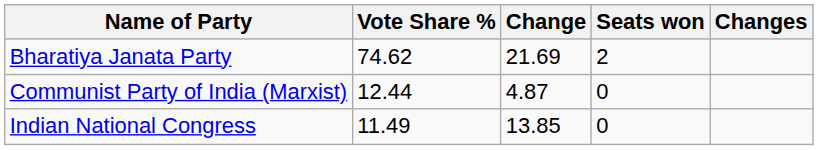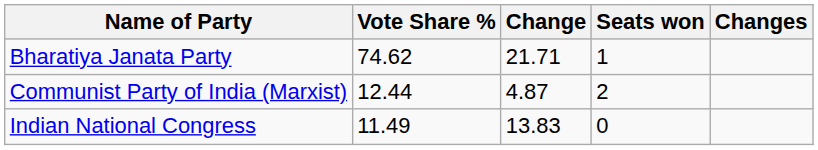 <table class="wikitable sortable">
 <tr>
 <th>Name of Party</th>
 <th>Vote Share %</th>
 <th>Change</th>
 <th>Seats won</th>
 <th>Changes</th>
 </tr>
 <tr>
 <td><a href='#'>Bharatiya Janata Party</a></td>
 <td>74.62</td>
-<td> 21.69</td>
-<td>2</td>
+<td> 21.71</td>
+<td>1</td>
 <td></td>
 </tr>
 <tr>
 <td><a href='#'>Communist Party of India (Marxist)</a></td>
 <td>12.44</td>
 <td> 4.87</td>
-<td>0</td>
+<td>2</td>
 <td></td>
 </tr>
 <tr>
 <td><a href='#'>Indian National Congress</a></td>
 <td>11.49</td>
-<td> 13.85</td>
+<td> 13.83</td>
 <td>0</td>
 <td></td>
 </tr>
 </table>
